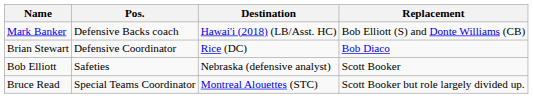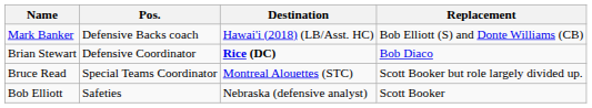 <table class="wikitable sortable">
 <tr>
 <th>Name</th>
 <th>Pos.</th>
 <th class="unsortable">Destination</th>
 <th class="unsortable">Replacement</th>
 </tr>
 <tr>
 <td><a href='#'>Mark Banker</a></td>
 <td>Defensive Backs coach</td>
 <td><a href='#'>Hawai'i (2018)</a> (LB/Asst. HC)</td>
 <td>Bob Elliott (S) and <a href='#'>Donte Williams</a> (CB)</td>
 </tr>
 <tr>
 <td>Brian Stewart</td>
 <td>Defensive Coordinator</td>
-<td><a href='#'>Rice</a> (DC)</td>
+<td><strong><a href='#'>Rice</a> (DC)</strong></td>
 <td><a href='#'>Bob Diaco</a></td>
+</tr>
+<tr>
+<td>Bruce Read</td>
+<td>Special Teams Coordinator</td>
+<td><a href='#'>Montreal Alouettes</a> (STC)</td>
+<td>Scott Booker but role largely divided up.</td>
 </tr>
 <tr>
 <td>Bob Elliott</td>
 <td>Safeties</td>
 <td>Nebraska (defensive analyst)</td>
 <td>Scott Booker</td>
 </tr>
-<tr>
-<td>Bruce Read</td>
-<td>Special Teams Coordinator</td>
-<td><a href='#'>Montreal Alouettes</a> (STC)</td>
-<td>Scott Booker but role largely divided up.</td>
-</tr>
 </table>
